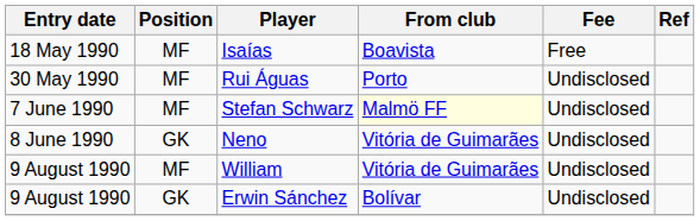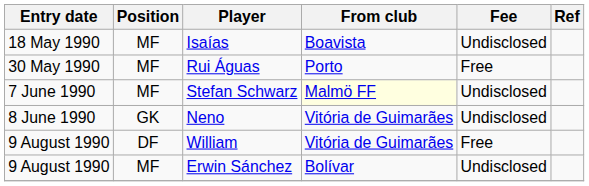 <table class="wikitable">
 <tr>
 <th>Entry date</th>
 <th>Position</th>
 <th>Player</th>
 <th>From club</th>
 <th>Fee</th>
 <th>Ref</th>
 </tr>
 <tr>
 <td>18 May 1990</td>
 <td style="text-align:center;">MF</td>
 <td style="text-align:left;"><a href='#'>Isaías</a></td>
 <td style="text-align:left;"><a href='#'>Boavista</a></td>
-<td>Free</td>
+<td>Undisclosed</td>
 <td></td>
 </tr>
 <tr>
 <td>30 May 1990</td>
 <td style="text-align:center;">MF</td>
 <td style="text-align:left;"><a href='#'>Rui Águas</a></td>
 <td style="text-align:left;"><a href='#'>Porto</a></td>
-<td>Undisclosed</td>
+<td>Free</td>
 <td></td>
 </tr>
 <tr>
 <td>7 June 1990</td>
 <td style="text-align:center;">MF</td>
 <td style="text-align:left;"><a href='#'>Stefan Schwarz</a></td>
 <td style="background: lightyellow; text-align:left;"><a href='#'>Malmö FF</a></td>
 <td>Undisclosed</td>
 <td></td>
 </tr>
 <tr>
 <td>8 June 1990</td>
 <td style="text-align:center;">GK</td>
 <td style="text-align:left;"><a href='#'>Neno</a></td>
 <td style="text-align:left;"><a href='#'>Vitória de Guimarães</a></td>
 <td>Undisclosed</td>
 <td></td>
 </tr>
 <tr>
 <td>9 August 1990</td>
-<td style="text-align:center;">MF</td>
+<td style="text-align:center;">DF</td>
 <td style="text-align:left;"><a href='#'>William</a></td>
 <td style="text-align:left;"><a href='#'>Vitória de Guimarães</a></td>
-<td>Undisclosed</td>
+<td>Free</td>
 <td></td>
 </tr>
 <tr>
 <td>9 August 1990</td>
-<td style="text-align:center;">GK</td>
+<td style="text-align:center;">MF</td>
 <td style="text-align:left;"><a href='#'>Erwin Sánchez</a></td>
 <td style="text-align:left;"><a href='#'>Bolívar</a></td>
 <td>Undisclosed</td>
 <td></td>
 </tr>
 <tr>
 </tr>
 </table>
